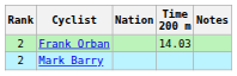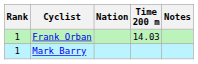 <table class="wikitable sortable" style="text-align:center">
 <tr>
 <th>Rank</th>
 <th>Cyclist</th>
 <th>Nation</th>
 <th>Time<br>200 m</th>
 <th>Notes</th>
 </tr>
 <tr bgcolor=bbf3bb>
-<td>2</td>
+<td>1</td>
 <td align=left><a href='#'>Frank Orban</a></td>
 <td align=left></td>
 <td>14.03</td>
 <td></td>
 </tr>
 <tr bgcolor=bbf3ff>
-<td>2</td>
+<td>1</td>
 <td align=left><a href='#'>Mark Barry</a></td>
 <td align=left></td>
 <td></td>
 <td></td>
 </tr>
 </table>
